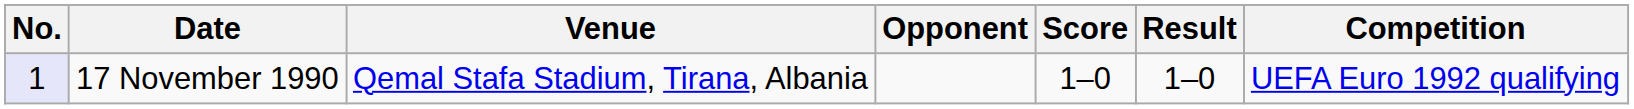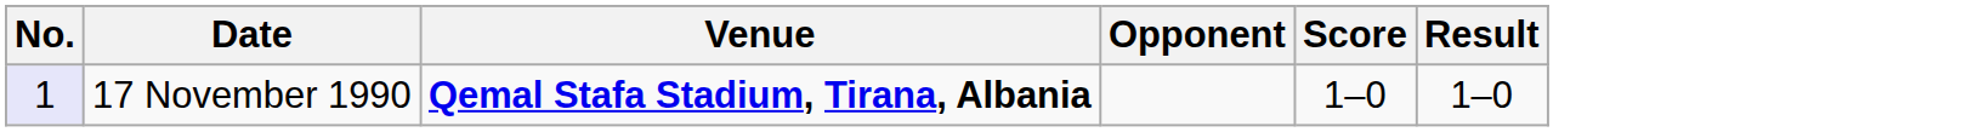 <table class="wikitable sortable">
 <tr>
 <th scope="col">No.</th>
 <th scope="col">Date</th>
 <th scope="col">Venue</th>
 <th scope="col">Opponent</th>
 <th scope="col">Score</th>
 <th scope="col">Result</th>
-<th scope="col">Competition</th>
 </tr>
 <tr>
 <td align="center" style="background: lavender;">1</td>
 <td>17 November 1990</td>
-<td><a href='#'>Qemal Stafa Stadium</a>, <a href='#'>Tirana</a>, Albania</td>
+<td><strong><a href='#'>Qemal Stafa Stadium</a>, <a href='#'>Tirana</a>, Albania</strong></td>
 <td></td>
 <td align="center">1–0</td>
 <td align="center">1–0</td>
-<td><a href='#'>UEFA Euro 1992 qualifying</a></td>
 </tr>
 </table>
